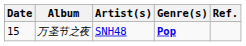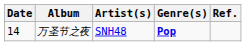 <table class="wikitable">
 <tr>
 <th>Date</th>
 <th>Album</th>
 <th>Artist(s)</th>
 <th>Genre(s)</th>
 <th>Ref.</th>
 </tr>
 <tr>
-<td>15</td>
+<td>14</td>
 <td><em>万圣节之夜</em></td>
 <td><a href='#'>SNH48</a></td>
 <td><strong><a href='#'>Pop</a></strong></td>
 <td></td>
 </tr>
 </table>
